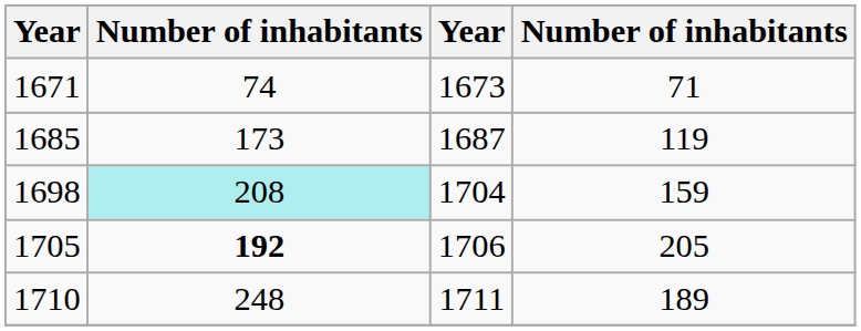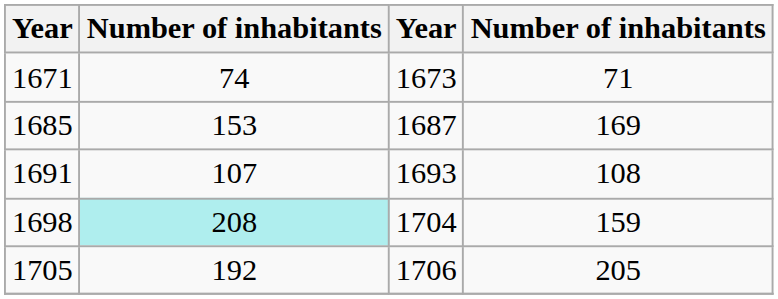 <table class="wikitable" style="text-align:center">
 <tr>
 <th>Year</th>
 <th>Number of inhabitants</th>
 <th>Year</th>
 <th>Number of inhabitants</th>
 </tr>
 <tr>
 <td align="center">1671</td>
 <td align="center">74</td>
 <td align="center">1673</td>
 <td align="center">71</td>
 </tr>
 <tr>
 <td align="center">1685</td>
-<td align="center">173</td>
+<td align="center">153</td>
 <td align="center">1687</td>
-<td align="center">119</td>
+<td align="center">169</td>
+</tr>
+<tr>
+<td align="center">1691</td>
+<td align="center">107</td>
+<td align="center">1693</td>
+<td align="center">108</td>
 </tr>
 <tr>
 <td align="center">1698</td>
 <td align="center" style="background: paleturquoise;">208</td>
 <td align="center">1704</td>
 <td align="center">159</td>
 </tr>
 <tr>
 <td align="center">1705</td>
-<td align="center"><strong>192</strong></td>
+<td align="center">192</td>
 <td align="center">1706</td>
 <td align="center">205</td>
 </tr>
 <tr>
-<td align="center">1710</td>
-<td align="center">248</td>
-<td align="center">1711</td>
-<td align="center">189</td>
-</tr>
-<tr>
 </tr>
 </table>
